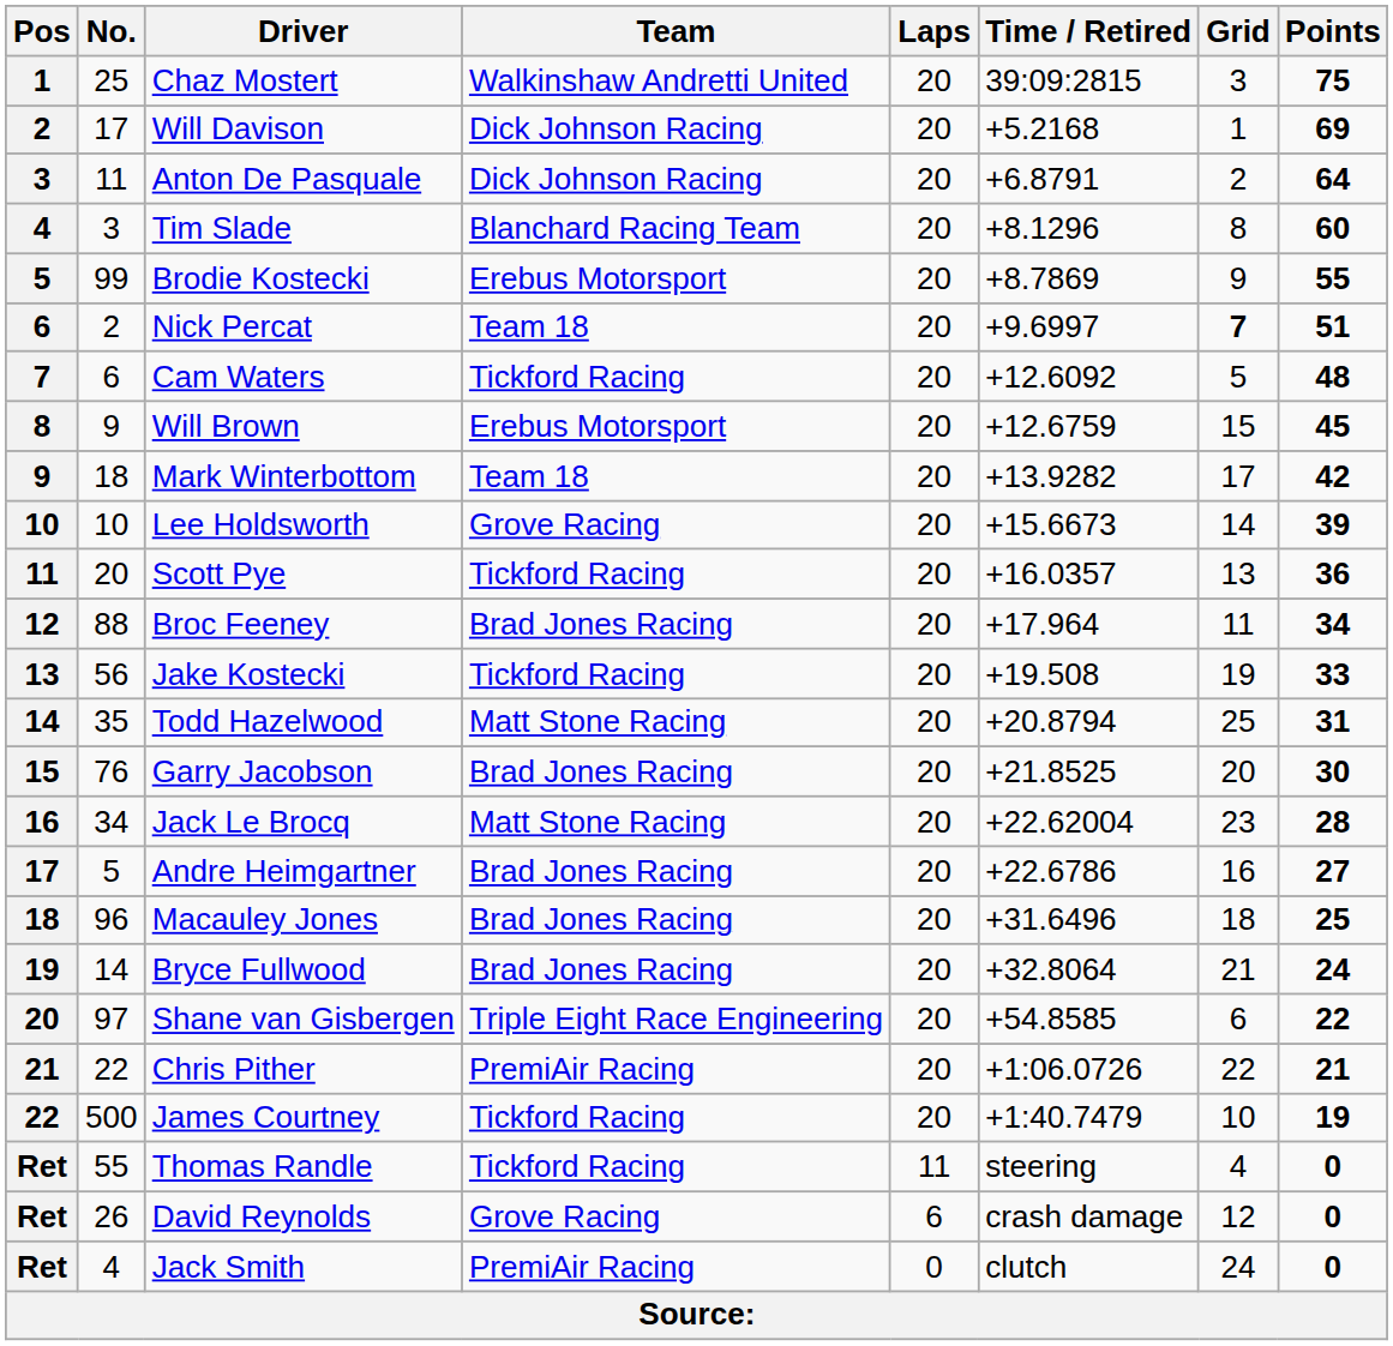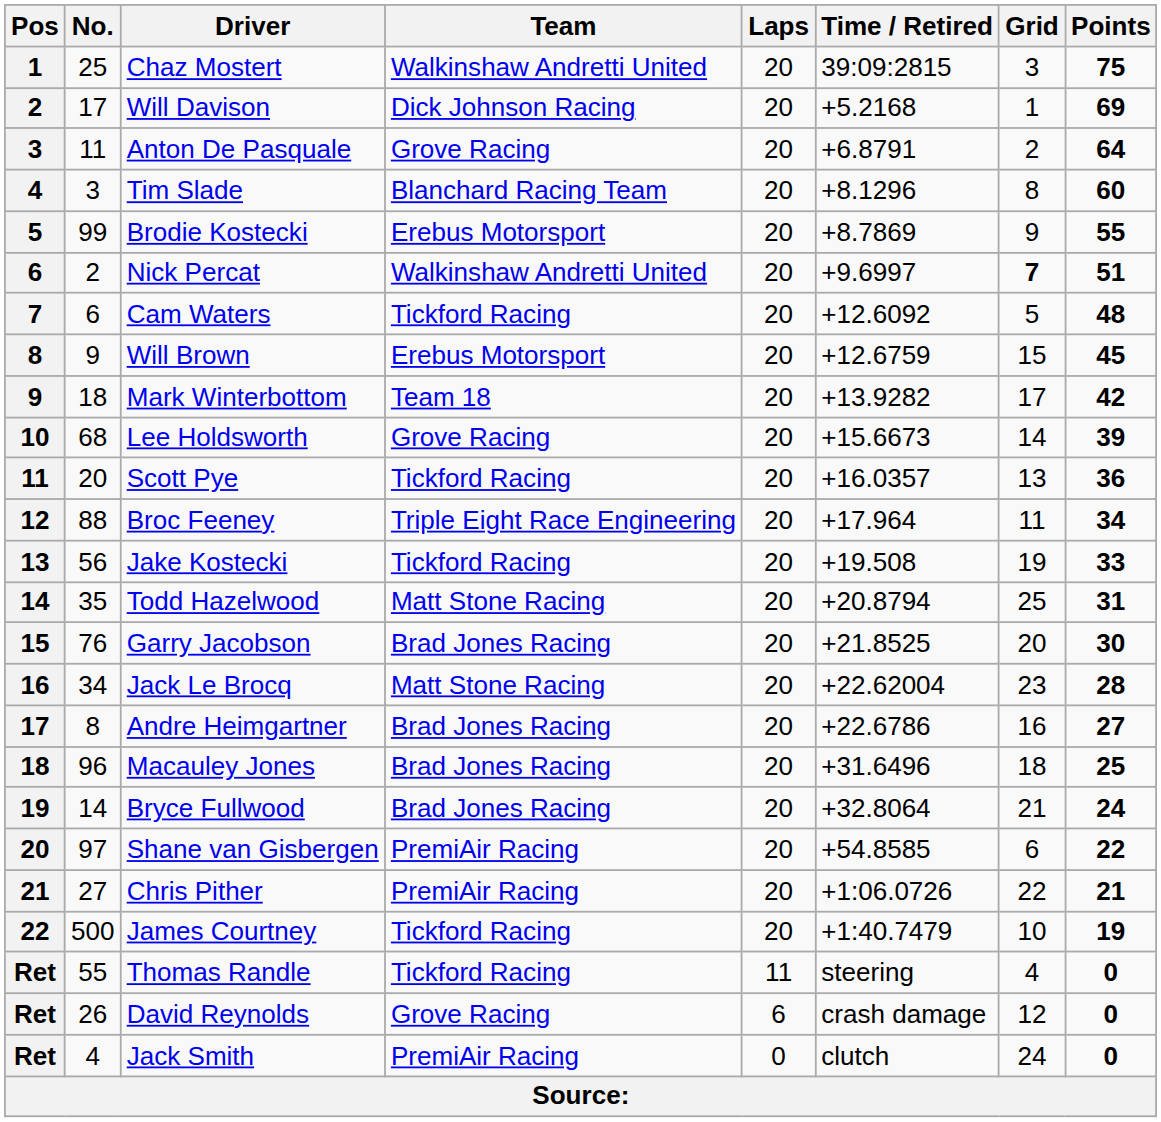 <table class="wikitable" style="font-size:90%;">
 <tr>
 <th>Pos</th>
 <th>No.</th>
 <th>Driver</th>
 <th>Team</th>
 <th>Laps</th>
 <th>Time / Retired</th>
 <th>Grid</th>
 <th>Points</th>
 </tr>
 <tr>
 <th>1</th>
 <td align="center">25</td>
 <td> <a href='#'>Chaz Mostert</a></td>
 <td><a href='#'>Walkinshaw Andretti United</a></td>
 <td align="center">20</td>
 <td>39:09:2815</td>
 <td align="center">3</td>
 <td align="center"><strong>75</strong></td>
 </tr>
 <tr>
 <th>2</th>
 <td align="center">17</td>
 <td> <a href='#'>Will Davison</a></td>
 <td><a href='#'>Dick Johnson Racing</a></td>
 <td align="center">20</td>
 <td>+5.2168</td>
 <td align="center">1</td>
 <td align="center"><strong>69</strong></td>
 </tr>
 <tr>
 <th>3</th>
 <td align="center">11</td>
 <td> <a href='#'>Anton De Pasquale</a></td>
-<td><a href='#'>Dick Johnson Racing</a></td>
+<td><a href='#'>Grove Racing</a></td>
 <td align="center">20</td>
 <td>+6.8791</td>
 <td align="center">2</td>
 <td align="center"><strong>64</strong></td>
 </tr>
 <tr>
 <th>4</th>
 <td align="center">3</td>
 <td> <a href='#'>Tim Slade</a></td>
 <td><a href='#'>Blanchard Racing Team</a></td>
 <td align="center">20</td>
 <td>+8.1296</td>
 <td align="center">8</td>
 <td align="center"><strong>60</strong></td>
 </tr>
 <tr>
 <th>5</th>
 <td align="center">99</td>
 <td> <a href='#'>Brodie Kostecki</a></td>
 <td><a href='#'>Erebus Motorsport</a></td>
 <td align="center">20</td>
 <td>+8.7869</td>
 <td align="center">9</td>
 <td align="center"><strong>55</strong></td>
 </tr>
 <tr>
 <th>6</th>
 <td align="center">2</td>
 <td> <a href='#'>Nick Percat</a></td>
-<td><a href='#'>Team 18</a></td>
+<td><a href='#'>Walkinshaw Andretti United</a></td>
 <td align="center">20</td>
 <td>+9.6997</td>
 <td align="center"><strong>7</strong></td>
 <td align="center"><strong>51</strong></td>
 </tr>
 <tr>
 <th>7</th>
 <td align="center">6</td>
 <td> <a href='#'>Cam Waters</a></td>
 <td><a href='#'>Tickford Racing</a></td>
 <td align="center">20</td>
 <td>+12.6092</td>
 <td align="center">5</td>
 <td align="center"><strong>48</strong></td>
 </tr>
 <tr>
 <th>8</th>
 <td align="center">9</td>
 <td> <a href='#'>Will Brown</a></td>
 <td><a href='#'>Erebus Motorsport</a></td>
 <td align="center">20</td>
 <td>+12.6759</td>
 <td align="center">15</td>
 <td align="center"><strong>45</strong></td>
 </tr>
 <tr>
 <th>9</th>
 <td align="center">18</td>
 <td> <a href='#'>Mark Winterbottom</a></td>
 <td><a href='#'>Team 18</a></td>
 <td align="center">20</td>
 <td>+13.9282</td>
 <td align="center">17</td>
 <td align="center"><strong>42</strong></td>
 </tr>
 <tr>
 <th>10</th>
-<td align="center">10</td>
+<td align="center">68</td>
 <td> <a href='#'>Lee Holdsworth</a></td>
 <td><a href='#'>Grove Racing</a></td>
 <td align="center">20</td>
 <td>+15.6673</td>
 <td align="center">14</td>
 <td align="center"><strong>39</strong></td>
 </tr>
 <tr>
 <th>11</th>
 <td align="center">20</td>
 <td> <a href='#'>Scott Pye</a></td>
 <td><a href='#'>Tickford Racing</a></td>
 <td align="center">20</td>
 <td>+16.0357</td>
 <td align="center">13</td>
 <td align="center"><strong>36</strong></td>
 </tr>
 <tr>
 <th>12</th>
 <td align="center">88</td>
 <td> <a href='#'>Broc Feeney</a></td>
-<td><a href='#'>Brad Jones Racing</a></td>
+<td><a href='#'>Triple Eight Race Engineering</a></td>
 <td align="center">20</td>
 <td>+17.964</td>
 <td align="center">11</td>
 <td align="center"><strong>34</strong></td>
 </tr>
 <tr>
 <th>13</th>
 <td align="center">56</td>
 <td> <a href='#'>Jake Kostecki</a></td>
 <td><a href='#'>Tickford Racing</a></td>
 <td align="center">20</td>
 <td>+19.508</td>
 <td align="center">19</td>
 <td align="center"><strong>33</strong></td>
 </tr>
 <tr>
 <th>14</th>
 <td align="center">35</td>
 <td> <a href='#'>Todd Hazelwood</a></td>
 <td><a href='#'>Matt Stone Racing</a></td>
 <td align="center">20</td>
 <td>+20.8794</td>
 <td align="center">25</td>
 <td align="center"><strong>31</strong></td>
 </tr>
 <tr>
 <th>15</th>
 <td align="center">76</td>
 <td> <a href='#'>Garry Jacobson</a></td>
 <td><a href='#'>Brad Jones Racing</a></td>
 <td align="center">20</td>
 <td>+21.8525</td>
 <td align="center">20</td>
 <td align="center"><strong>30</strong></td>
 </tr>
 <tr>
 <th>16</th>
 <td align="center">34</td>
 <td> <a href='#'>Jack Le Brocq</a></td>
 <td><a href='#'>Matt Stone Racing</a></td>
 <td align="center">20</td>
 <td>+22.62004</td>
 <td align="center">23</td>
 <td align="center"><strong>28</strong></td>
 </tr>
 <tr>
 <th>17</th>
-<td align="center">5</td>
+<td align="center">8</td>
 <td> <a href='#'>Andre Heimgartner</a></td>
 <td><a href='#'>Brad Jones Racing</a></td>
 <td align="center">20</td>
 <td>+22.6786</td>
 <td align="center">16</td>
 <td align="center"><strong>27</strong></td>
 </tr>
 <tr>
 <th>18</th>
 <td align="center">96</td>
 <td> <a href='#'>Macauley Jones</a></td>
 <td><a href='#'>Brad Jones Racing</a></td>
 <td align="center">20</td>
 <td>+31.6496</td>
 <td align="center">18</td>
 <td align="center"><strong>25</strong></td>
 </tr>
 <tr>
 <th>19</th>
 <td align="center">14</td>
 <td> <a href='#'>Bryce Fullwood</a></td>
 <td><a href='#'>Brad Jones Racing</a></td>
 <td align="center">20</td>
 <td>+32.8064</td>
 <td align="center">21</td>
 <td align="center"><strong>24</strong></td>
 </tr>
 <tr>
 <th>20</th>
 <td align="center">97</td>
 <td> <a href='#'>Shane van Gisbergen</a></td>
-<td><a href='#'>Triple Eight Race Engineering</a></td>
+<td><a href='#'>PremiAir Racing</a></td>
 <td align="center">20</td>
 <td>+54.8585</td>
 <td align="center">6</td>
 <td align="center"><strong>22</strong></td>
 </tr>
 <tr>
 <th>21</th>
-<td align="center">22</td>
+<td align="center">27</td>
 <td> <a href='#'>Chris Pither</a></td>
 <td><a href='#'>PremiAir Racing</a></td>
 <td align="center">20</td>
 <td>+1:06.0726</td>
 <td align="center">22</td>
 <td align="center"><strong>21</strong></td>
 </tr>
 <tr>
 <th>22</th>
 <td align="center">500</td>
 <td> <a href='#'>James Courtney</a></td>
 <td><a href='#'>Tickford Racing</a></td>
 <td align="center">20</td>
 <td>+1:40.7479</td>
 <td align="center">10</td>
 <td align="center"><strong>19</strong></td>
 </tr>
 <tr>
 <th>Ret</th>
 <td align="center">55</td>
 <td> <a href='#'>Thomas Randle</a></td>
 <td><a href='#'>Tickford Racing</a></td>
 <td align="center">11</td>
 <td>steering</td>
 <td align="center">4</td>
 <td align="center"><strong>0</strong></td>
 </tr>
 <tr>
 <th>Ret</th>
 <td align="center">26</td>
 <td> <a href='#'>David Reynolds</a></td>
 <td><a href='#'>Grove Racing</a></td>
 <td align="center">6</td>
 <td>crash damage</td>
 <td align="center">12</td>
 <td align="center"><strong>0</strong></td>
 </tr>
 <tr>
 <th>Ret</th>
 <td align="center">4</td>
 <td> <a href='#'>Jack Smith</a></td>
 <td><a href='#'>PremiAir Racing</a></td>
 <td align="center">0</td>
 <td>clutch</td>
 <td align="center">24</td>
 <td align="center"><strong>0</strong></td>
 </tr>
 <tr>
 <th colspan=9>Source:</th>
 </tr>
 </table>
